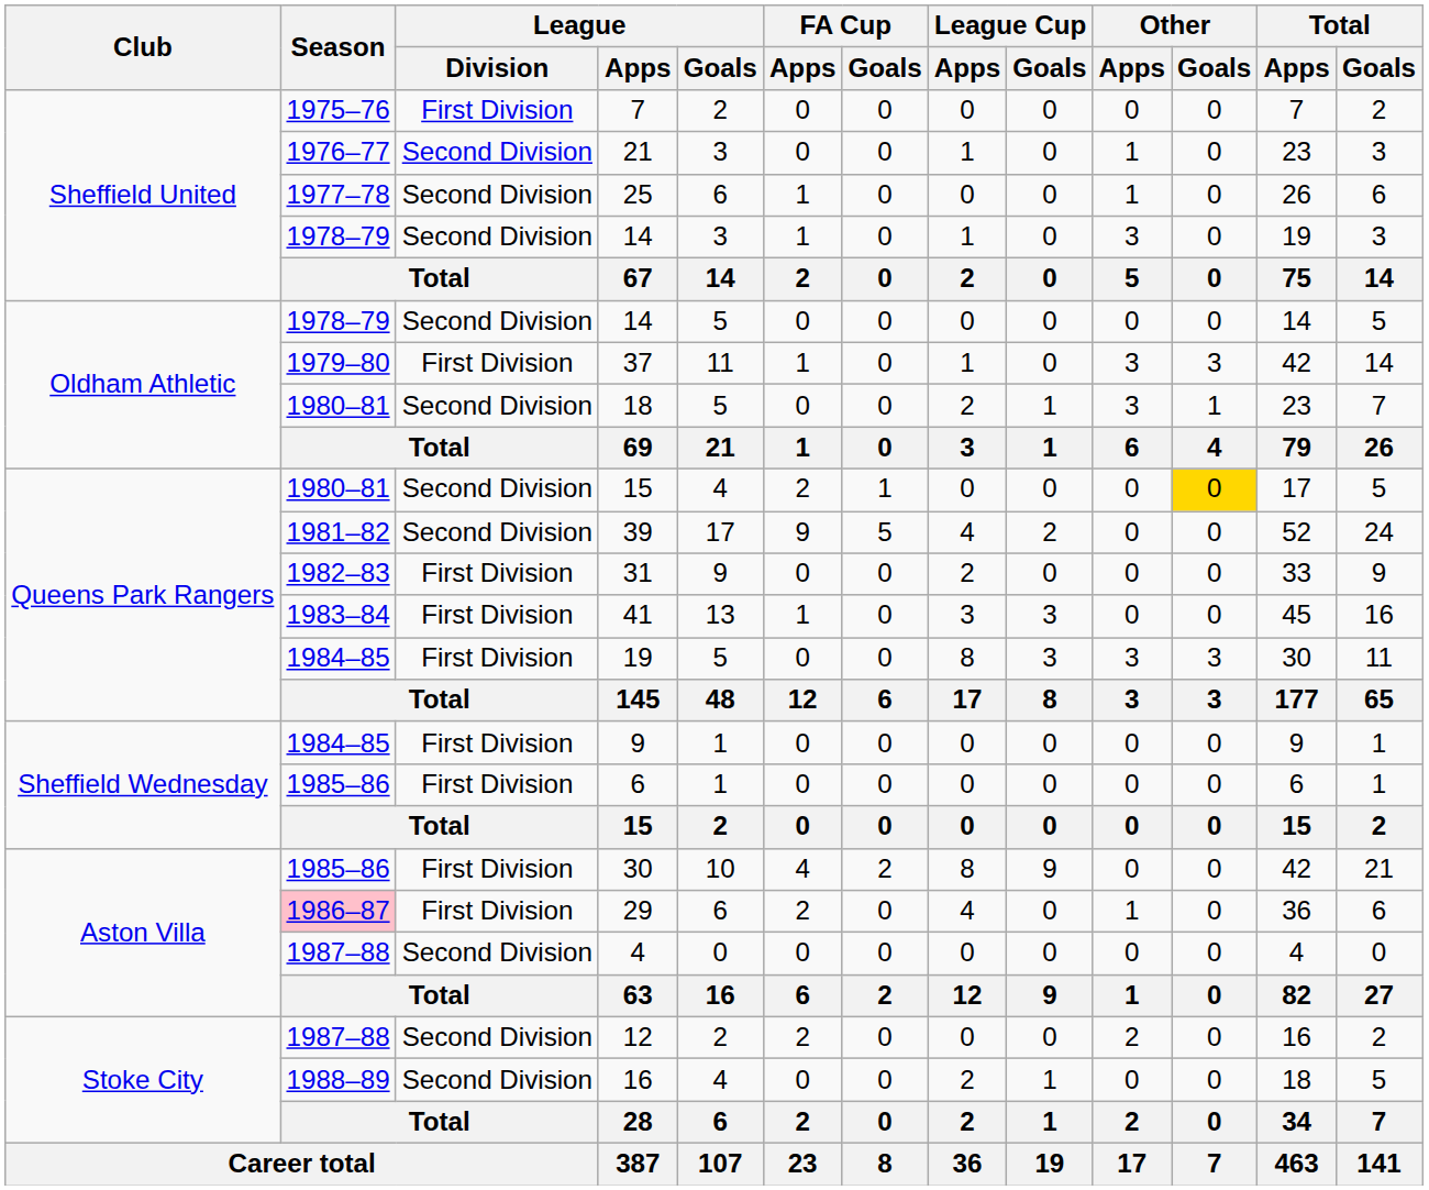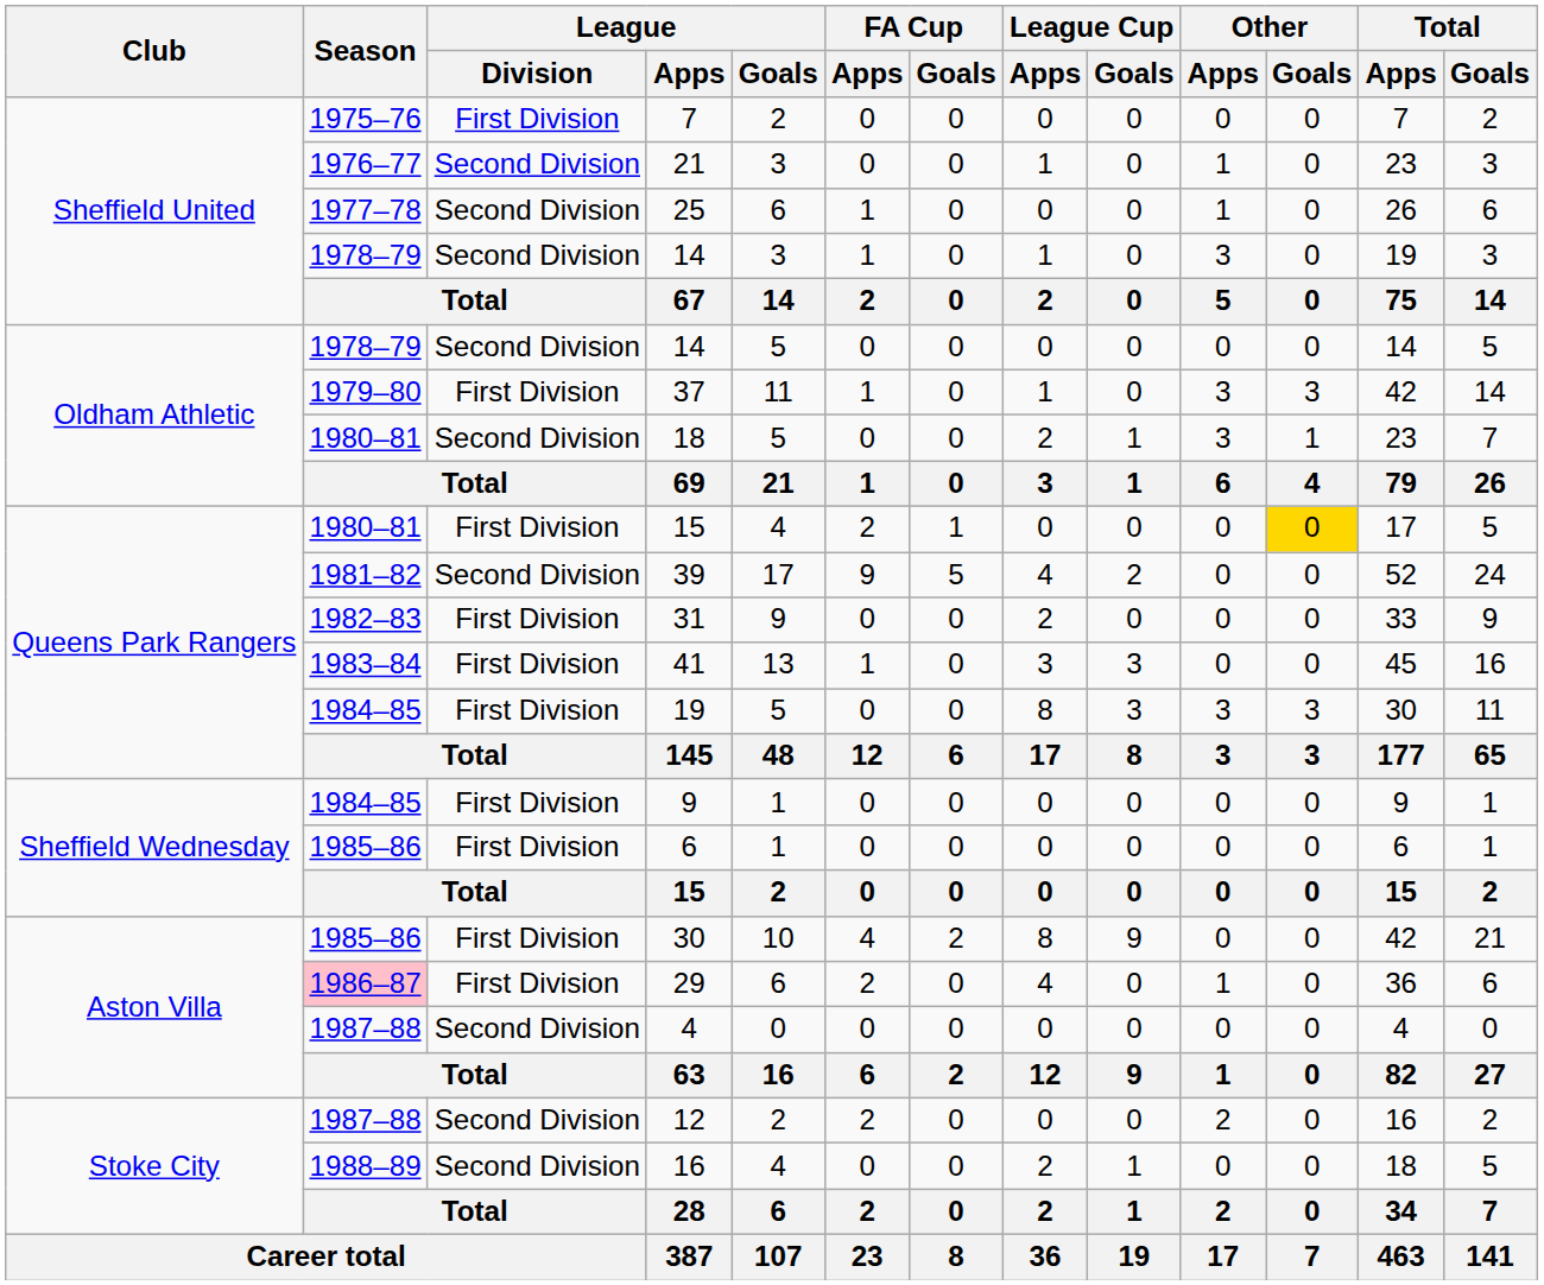 <table class="wikitable" style="text-align:center">
 <tr>
 <th rowspan="2">Club</th>
 <th rowspan="2">Season</th>
 <th colspan="3">League</th>
 <th colspan="2">FA Cup</th>
 <th colspan="2">League Cup</th>
 <th colspan="2">Other</th>
 <th colspan="2">Total</th>
 </tr>
 <tr>
 <th>Division</th>
 <th>Apps</th>
 <th>Goals</th>
 <th>Apps</th>
 <th>Goals</th>
 <th>Apps</th>
 <th>Goals</th>
 <th>Apps</th>
 <th>Goals</th>
 <th>Apps</th>
 <th>Goals</th>
 </tr>
 <tr>
 <td rowspan="5"><a href='#'>Sheffield United</a></td>
 <td><a href='#'>1975–76</a></td>
 <td><a href='#'>First Division</a></td>
 <td>7</td>
 <td>2</td>
 <td>0</td>
 <td>0</td>
 <td>0</td>
 <td>0</td>
 <td>0</td>
 <td>0</td>
 <td>7</td>
 <td>2</td>
 </tr>
 <tr>
 <td><a href='#'>1976–77</a></td>
 <td><a href='#'>Second Division</a></td>
 <td>21</td>
 <td>3</td>
 <td>0</td>
 <td>0</td>
 <td>1</td>
 <td>0</td>
 <td>1</td>
 <td>0</td>
 <td>23</td>
 <td>3</td>
 </tr>
 <tr>
 <td><a href='#'>1977–78</a></td>
 <td>Second Division</td>
 <td>25</td>
 <td>6</td>
 <td>1</td>
 <td>0</td>
 <td>0</td>
 <td>0</td>
 <td>1</td>
 <td>0</td>
 <td>26</td>
 <td>6</td>
 </tr>
 <tr>
 <td><a href='#'>1978–79</a></td>
 <td>Second Division</td>
 <td>14</td>
 <td>3</td>
 <td>1</td>
 <td>0</td>
 <td>1</td>
 <td>0</td>
 <td>3</td>
 <td>0</td>
 <td>19</td>
 <td>3</td>
 </tr>
 <tr>
 <th colspan="2">Total</th>
 <th>67</th>
 <th>14</th>
 <th>2</th>
 <th>0</th>
 <th>2</th>
 <th>0</th>
 <th>5</th>
 <th>0</th>
 <th>75</th>
 <th>14</th>
 </tr>
 <tr>
 <td rowspan="4"><a href='#'>Oldham Athletic</a></td>
 <td><a href='#'>1978–79</a></td>
 <td>Second Division</td>
 <td>14</td>
 <td>5</td>
 <td>0</td>
 <td>0</td>
 <td>0</td>
 <td>0</td>
 <td>0</td>
 <td>0</td>
 <td>14</td>
 <td>5</td>
 </tr>
 <tr>
 <td><a href='#'>1979–80</a></td>
 <td>First Division</td>
 <td>37</td>
 <td>11</td>
 <td>1</td>
 <td>0</td>
 <td>1</td>
 <td>0</td>
 <td>3</td>
 <td>3</td>
 <td>42</td>
 <td>14</td>
 </tr>
 <tr>
 <td><a href='#'>1980–81</a></td>
 <td>Second Division</td>
 <td>18</td>
 <td>5</td>
 <td>0</td>
 <td>0</td>
 <td>2</td>
 <td>1</td>
 <td>3</td>
 <td>1</td>
 <td>23</td>
 <td>7</td>
 </tr>
 <tr>
 <th colspan="2">Total</th>
 <th>69</th>
 <th>21</th>
 <th>1</th>
 <th>0</th>
 <th>3</th>
 <th>1</th>
 <th>6</th>
 <th>4</th>
 <th>79</th>
 <th>26</th>
 </tr>
 <tr>
 <td rowspan="6"><a href='#'>Queens Park Rangers</a></td>
 <td><a href='#'>1980–81</a></td>
-<td>Second Division</td>
+<td>First Division</td>
 <td>15</td>
 <td>4</td>
 <td>2</td>
 <td>1</td>
 <td>0</td>
 <td>0</td>
 <td>0</td>
 <td style="background: gold;">0</td>
 <td>17</td>
 <td>5</td>
 </tr>
 <tr>
 <td><a href='#'>1981–82</a></td>
 <td>Second Division</td>
 <td>39</td>
 <td>17</td>
 <td>9</td>
 <td>5</td>
 <td>4</td>
 <td>2</td>
 <td>0</td>
 <td>0</td>
 <td>52</td>
 <td>24</td>
 </tr>
 <tr>
 <td><a href='#'>1982–83</a></td>
 <td>First Division</td>
 <td>31</td>
 <td>9</td>
 <td>0</td>
 <td>0</td>
 <td>2</td>
 <td>0</td>
 <td>0</td>
 <td>0</td>
 <td>33</td>
 <td>9</td>
 </tr>
 <tr>
 <td><a href='#'>1983–84</a></td>
 <td>First Division</td>
 <td>41</td>
 <td>13</td>
 <td>1</td>
 <td>0</td>
 <td>3</td>
 <td>3</td>
 <td>0</td>
 <td>0</td>
 <td>45</td>
 <td>16</td>
 </tr>
 <tr>
 <td><a href='#'>1984–85</a></td>
 <td>First Division</td>
 <td>19</td>
 <td>5</td>
 <td>0</td>
 <td>0</td>
 <td>8</td>
 <td>3</td>
 <td>3</td>
 <td>3</td>
 <td>30</td>
 <td>11</td>
 </tr>
 <tr>
 <th colspan="2">Total</th>
 <th>145</th>
 <th>48</th>
 <th>12</th>
 <th>6</th>
 <th>17</th>
 <th>8</th>
 <th>3</th>
 <th>3</th>
 <th>177</th>
 <th>65</th>
 </tr>
 <tr>
 <td rowspan="3"><a href='#'>Sheffield Wednesday</a></td>
 <td><a href='#'>1984–85</a></td>
 <td>First Division</td>
 <td>9</td>
 <td>1</td>
 <td>0</td>
 <td>0</td>
 <td>0</td>
 <td>0</td>
 <td>0</td>
 <td>0</td>
 <td>9</td>
 <td>1</td>
 </tr>
 <tr>
 <td><a href='#'>1985–86</a></td>
 <td>First Division</td>
 <td>6</td>
 <td>1</td>
 <td>0</td>
 <td>0</td>
 <td>0</td>
 <td>0</td>
 <td>0</td>
 <td>0</td>
 <td>6</td>
 <td>1</td>
 </tr>
 <tr>
 <th colspan="2">Total</th>
 <th>15</th>
 <th>2</th>
 <th>0</th>
 <th>0</th>
 <th>0</th>
 <th>0</th>
 <th>0</th>
 <th>0</th>
 <th>15</th>
 <th>2</th>
 </tr>
 <tr>
 <td rowspan="4"><a href='#'>Aston Villa</a></td>
 <td><a href='#'>1985–86</a></td>
 <td>First Division</td>
 <td>30</td>
 <td>10</td>
 <td>4</td>
 <td>2</td>
 <td>8</td>
 <td>9</td>
 <td>0</td>
 <td>0</td>
 <td>42</td>
 <td>21</td>
 </tr>
 <tr>
 <td style="background: pink;"><a href='#'>1986–87</a></td>
 <td>First Division</td>
 <td>29</td>
 <td>6</td>
 <td>2</td>
 <td>0</td>
 <td>4</td>
 <td>0</td>
 <td>1</td>
 <td>0</td>
 <td>36</td>
 <td>6</td>
 </tr>
 <tr>
 <td><a href='#'>1987–88</a></td>
 <td>Second Division</td>
 <td>4</td>
 <td>0</td>
 <td>0</td>
 <td>0</td>
 <td>0</td>
 <td>0</td>
 <td>0</td>
 <td>0</td>
 <td>4</td>
 <td>0</td>
 </tr>
 <tr>
 <th colspan="2">Total</th>
 <th>63</th>
 <th>16</th>
 <th>6</th>
 <th>2</th>
 <th>12</th>
 <th>9</th>
 <th>1</th>
 <th>0</th>
 <th>82</th>
 <th>27</th>
 </tr>
 <tr>
 <td rowspan="3"><a href='#'>Stoke City</a></td>
 <td><a href='#'>1987–88</a></td>
 <td>Second Division</td>
 <td>12</td>
 <td>2</td>
 <td>2</td>
 <td>0</td>
 <td>0</td>
 <td>0</td>
 <td>2</td>
 <td>0</td>
 <td>16</td>
 <td>2</td>
 </tr>
 <tr>
 <td><a href='#'>1988–89</a></td>
 <td>Second Division</td>
 <td>16</td>
 <td>4</td>
 <td>0</td>
 <td>0</td>
 <td>2</td>
 <td>1</td>
 <td>0</td>
 <td>0</td>
 <td>18</td>
 <td>5</td>
 </tr>
 <tr>
 <th colspan="2">Total</th>
 <th>28</th>
 <th>6</th>
 <th>2</th>
 <th>0</th>
 <th>2</th>
 <th>1</th>
 <th>2</th>
 <th>0</th>
 <th>34</th>
 <th>7</th>
 </tr>
 <tr>
 <th colspan="3">Career total</th>
 <th>387</th>
 <th>107</th>
 <th>23</th>
 <th>8</th>
 <th>36</th>
 <th>19</th>
 <th>17</th>
 <th>7</th>
 <th>463</th>
 <th>141</th>
 </tr>
 </table>
